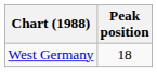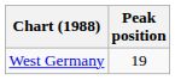 <table class="wikitable sortable">
 <tr>
 <th>Chart (1988)</th>
 <th>Peak<br>position</th>
 </tr>
 <tr>
 <td><a href='#'>West Germany</a></td>
-<td align="center">18</td>
+<td align="center">19</td>
 </tr>
 </table>
